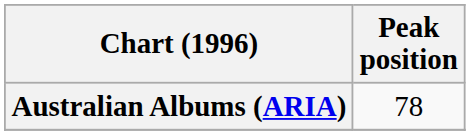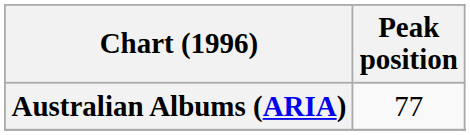 <table class="wikitable sortable plainrowheaders" style="text-align:center">
 <tr>
 <th scope="col">Chart (1996)</th>
 <th scope="col">Peak<br>position</th>
 </tr>
 <tr>
 <th scope="row">Australian Albums (<a href='#'>ARIA</a>)</th>
-<td>78</td>
+<td>77</td>
 </tr>
 <tr>
 </tr>
 <tr>
 </tr>
 <tr>
 </tr>
 <tr>
 </tr>
 <tr>
 </tr>
 <tr>
 </tr>
 </table>
